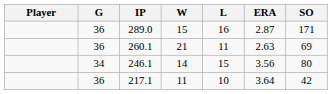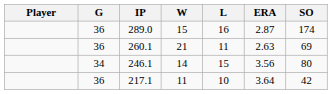 <table class="wikitable sortable">
 <tr>
 <th bgcolor="#DDDDFF" width="16%">Player</th>
 <th bgcolor="#DDDDFF" width="9%">G</th>
 <th bgcolor="#DDDDFF" width="9%">IP</th>
 <th bgcolor="#DDDDFF" width="9%">W</th>
 <th bgcolor="#DDDDFF" width="9%">L</th>
 <th bgcolor="#DDDDFF" width="9%">ERA</th>
 <th bgcolor="#DDDDFF" width="9%">SO</th>
 </tr>
 <tr align="center">
 <td></td>
 <td>36</td>
 <td>289.0</td>
 <td>15</td>
 <td>16</td>
 <td>2.87</td>
-<td>171</td>
+<td>174</td>
 </tr>
 <tr align="center">
 <td></td>
 <td>36</td>
 <td>260.1</td>
 <td>21</td>
 <td>11</td>
 <td>2.63</td>
 <td>69</td>
 </tr>
 <tr align="center">
 <td></td>
 <td>34</td>
 <td>246.1</td>
 <td>14</td>
 <td>15</td>
 <td>3.56</td>
 <td>80</td>
 </tr>
 <tr align="center">
 <td></td>
 <td>36</td>
 <td>217.1</td>
 <td>11</td>
 <td>10</td>
 <td>3.64</td>
 <td>42</td>
 </tr>
 </table>
